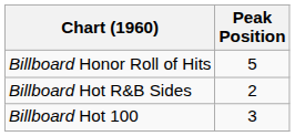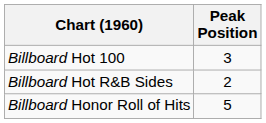 <table class="wikitable">
 <tr>
 <th>Chart (1960)</th>
 <th>Peak<br>Position</th>
 </tr>
 <tr>
-<td><em>Billboard</em> Honor Roll of Hits</td>
-<td align="center">5</td>
+<td><em>Billboard</em> Hot 100</td>
+<td align="center">3</td>
 </tr>
 <tr>
 <td><em>Billboard</em> Hot R&B Sides</td>
 <td align="center">2</td>
 </tr>
 <tr>
-<td><em>Billboard</em> Hot 100</td>
-<td align="center">3</td>
+<td><em>Billboard</em> Honor Roll of Hits</td>
+<td align="center">5</td>
 </tr>
 </table>
